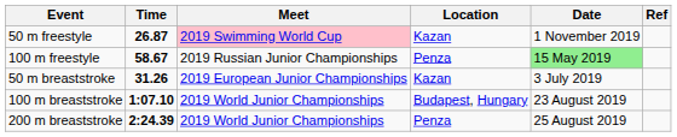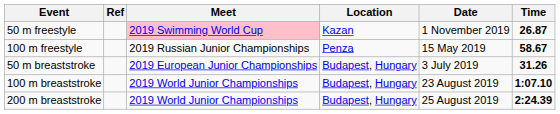 <table class="wikitable">
 <tr>
 <th>Event</th>
-<th>Time</th>
+<th>Ref</th>
 <th>Meet</th>
 <th>Location</th>
 <th>Date</th>
-<th>Ref</th>
+<th>Time</th>
 </tr>
 <tr>
 <td>50 m freestyle</td>
-<td style="text-align:center;"><strong>26.87</strong></td>
+<td style="text-align:center;"></td>
 <td style="background: pink;"><a href='#'>2019 Swimming World Cup</a></td>
 <td><a href='#'>Kazan</a></td>
 <td>1 November 2019</td>
-<td style="text-align:center;"></td>
+<td style="text-align:center;"><strong>26.87</strong></td>
 </tr>
 <tr>
 <td>100 m freestyle</td>
-<td style="text-align:center;"><strong>58.67</strong></td>
+<td style="text-align:center;"></td>
 <td>2019 Russian Junior Championships</td>
 <td><a href='#'>Penza</a></td>
-<td style="background: lightgreen;">15 May 2019</td>
-<td style="text-align:center;"></td>
+<td>15 May 2019</td>
+<td style="text-align:center;"><strong>58.67</strong></td>
 </tr>
 <tr>
 <td>50 m breaststroke</td>
+<td style="text-align:center;"></td>
+<td><a href='#'>2019 European Junior Championships</a></td>
+<td><a href='#'>Budapest</a>, <a href='#'>Hungary</a></td>
+<td>3 July 2019</td>
 <td style="text-align:center;"><strong>31.26</strong></td>
-<td><a href='#'>2019 European Junior Championships</a></td>
-<td><a href='#'>Kazan</a></td>
-<td>3 July 2019</td>
-<td style="text-align:center;"></td>
 </tr>
 <tr>
 <td>100 m breaststroke</td>
-<td style="text-align:center;"><strong>1:07.10</strong></td>
+<td style="text-align:center;"></td>
 <td><a href='#'>2019 World Junior Championships</a></td>
 <td><a href='#'>Budapest</a>, <a href='#'>Hungary</a></td>
 <td>23 August 2019</td>
-<td style="text-align:center;"></td>
+<td style="text-align:center;"><strong>1:07.10</strong></td>
 </tr>
 <tr>
 <td>200 m breaststroke</td>
+<td style="text-align:center;"></td>
+<td><a href='#'>2019 World Junior Championships</a></td>
+<td><a href='#'>Budapest</a>, <a href='#'>Hungary</a></td>
+<td>25 August 2019</td>
 <td style="text-align:center;"><strong>2:24.39</strong></td>
-<td><a href='#'>2019 World Junior Championships</a></td>
-<td><a href='#'>Penza</a></td>
-<td>25 August 2019</td>
-<td style="text-align:center;"></td>
 </tr>
 </table>
